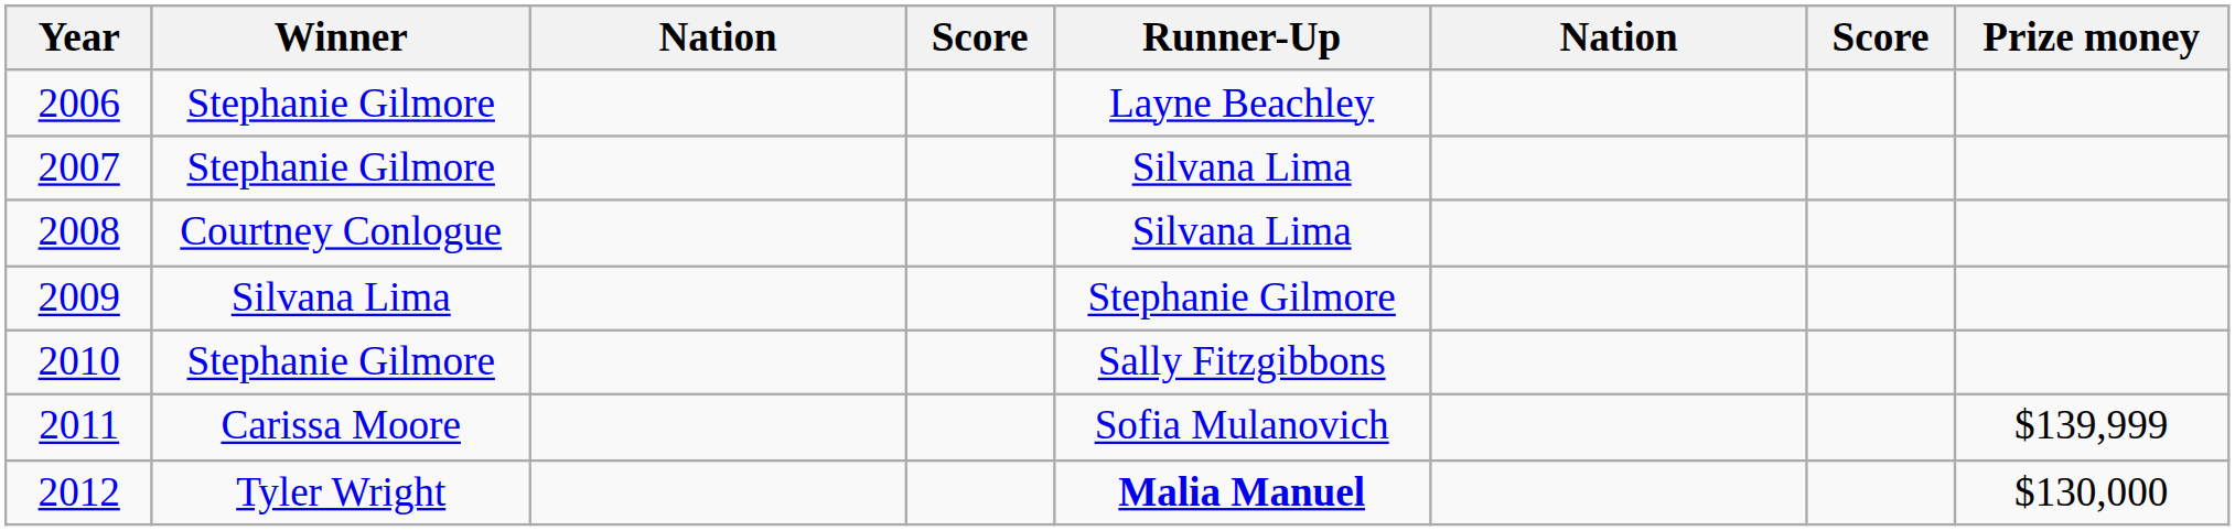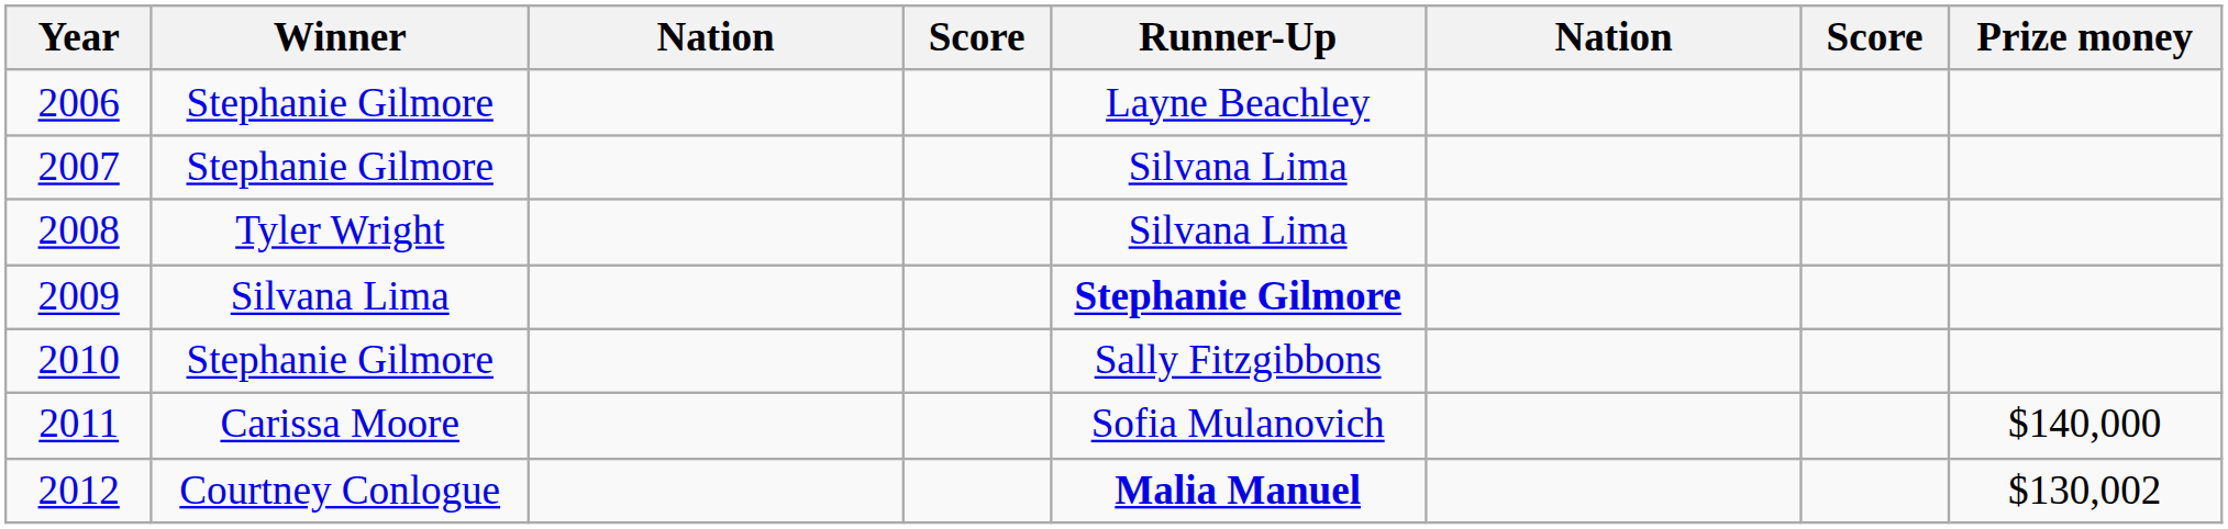 <table class="wikitable">
 <tr>
 <th width=50>Year</th>
 <th width=140>Winner</th>
 <th width=140>Nation</th>
 <th width=50>Score</th>
 <th width=140>Runner-Up</th>
 <th width=140>Nation</th>
 <th width=50>Score</th>
 <th width=100>Prize money</th>
 </tr>
 <tr>
 <td align=center><a href='#'>2006</a></td>
 <td align=center><a href='#'>Stephanie Gilmore</a></td>
 <td></td>
 <td align=center></td>
 <td align=center><a href='#'>Layne Beachley</a></td>
 <td></td>
 <td align=center></td>
 <td align=center></td>
 </tr>
 <tr>
 <td align=center><a href='#'>2007</a></td>
 <td align=center><a href='#'>Stephanie Gilmore</a></td>
 <td></td>
 <td align=center></td>
 <td align=center><a href='#'>Silvana Lima</a></td>
 <td></td>
 <td align=center></td>
 <td align=center></td>
 </tr>
 <tr>
 <td align=center><a href='#'>2008</a></td>
-<td align=center><a href='#'>Courtney Conlogue</a></td>
+<td align=center><a href='#'>Tyler Wright</a></td>
 <td></td>
 <td align=center></td>
 <td align=center><a href='#'>Silvana Lima</a></td>
 <td></td>
 <td align=center></td>
 <td align=center></td>
 </tr>
 <tr>
 <td align=center><a href='#'>2009</a></td>
 <td align=center><a href='#'>Silvana Lima</a></td>
 <td></td>
 <td align=center></td>
-<td align=center><a href='#'>Stephanie Gilmore</a></td>
+<td align=center><strong><a href='#'>Stephanie Gilmore</a></strong></td>
 <td></td>
 <td align=center></td>
 <td align=center></td>
 </tr>
 <tr>
 <td align=center><a href='#'>2010</a></td>
 <td align=center><a href='#'>Stephanie Gilmore</a></td>
 <td></td>
 <td align=center></td>
 <td align=center><a href='#'>Sally Fitzgibbons</a></td>
 <td></td>
 <td align=center></td>
 <td align=center></td>
 </tr>
 <tr>
 <td align=center><a href='#'>2011</a></td>
 <td align=center><a href='#'>Carissa Moore</a></td>
 <td></td>
 <td align=center></td>
 <td align=center><a href='#'>Sofia Mulanovich</a></td>
 <td></td>
 <td align=center></td>
-<td align=center>$139,999</td>
+<td align=center>$140,000</td>
 </tr>
 <tr>
 <td align=center><a href='#'>2012</a></td>
-<td align=center><a href='#'>Tyler Wright</a></td>
+<td align=center><a href='#'>Courtney Conlogue</a></td>
 <td></td>
 <td align=center></td>
 <td align=center><strong><a href='#'>Malia Manuel</a></strong></td>
 <td></td>
 <td align=center></td>
-<td align=center>$130,000</td>
+<td align=center>$130,002</td>
 </tr>
 </table>
